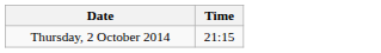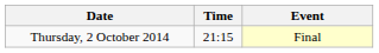 <table class = "wikitable" style="text-align:center;">
 <tr>
 <th width=220>Date</th>
 <th width=50>Time</th>
+<th width=150>Event</th>
 </tr>
 <tr>
 <td>Thursday, 2 October 2014</td>
 <td>21:15</td>
+<td bgcolor=ffffcc>Final</td>
 </tr>
 </table>
